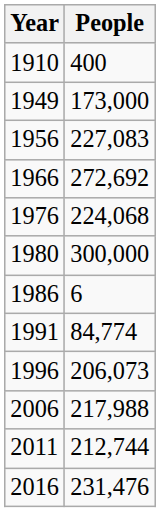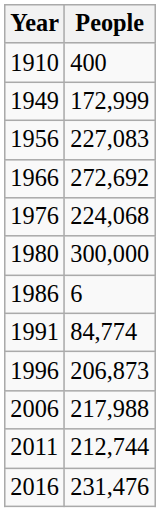 <table class="wikitable">
 <tr>
 <th>Year</th>
 <th>People</th>
 </tr>
 <tr>
 <td>1910</td>
 <td>400</td>
 </tr>
 <tr>
 <td>1949</td>
-<td>173,000</td>
+<td>172,999</td>
 </tr>
 <tr>
 <td>1956</td>
 <td>227,083</td>
 </tr>
 <tr>
 <td>1966</td>
 <td>272,692</td>
 </tr>
 <tr>
 <td>1976</td>
 <td>224,068</td>
 </tr>
 <tr>
 <td>1980</td>
 <td>300,000</td>
 </tr>
 <tr>
 <td>1986</td>
 <td>6</td>
 </tr>
 <tr>
 <td>1991</td>
 <td>84,774</td>
 </tr>
 <tr>
 <td>1996</td>
-<td>206,073</td>
+<td>206,873</td>
 </tr>
 <tr>
 <td>2006</td>
 <td>217,988</td>
 </tr>
 <tr>
 <td>2011</td>
 <td>212,744</td>
 </tr>
 <tr>
 <td>2016</td>
 <td>231,476</td>
 </tr>
 </table>
